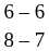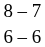 <table style="text-align:center">
 <tr>
 <th width=200></th>
 <th width=100></th>
 <th width=200></th>
 </tr>
 <tr>
 <td align=right><strong></strong></td>
+<td>8 – 7</td>
+<td align=left></td>
+</tr>
+<tr>
+<td align=right><strong></strong></td>
 <td>6 – 6</td>
 <td align=left><strong></strong></td>
 </tr>
-<tr>
-<td align=right><strong></strong></td>
-<td>8 – 7</td>
-<td align=left></td>
-</tr>
 </table>
